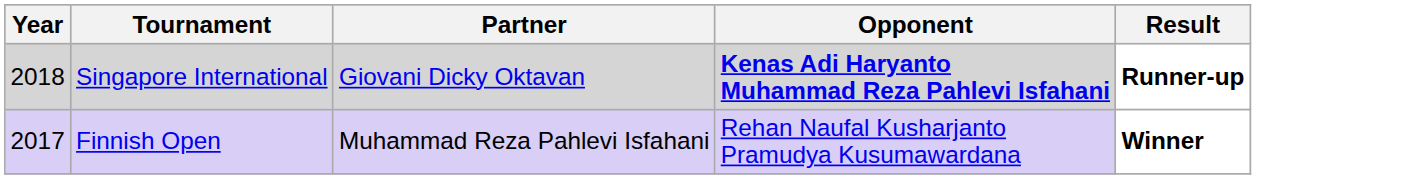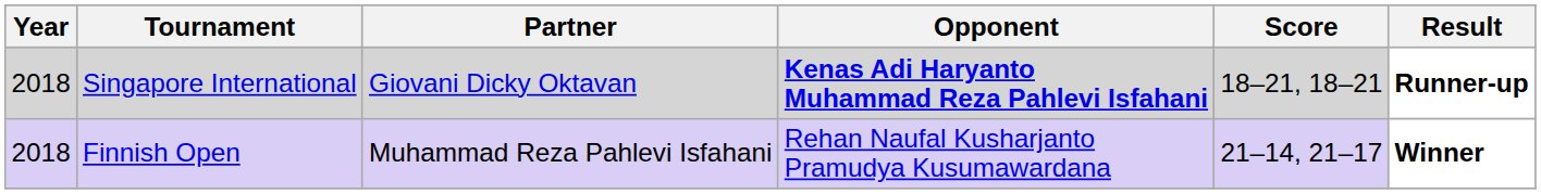 <table class="sortable wikitable" style="font-size: 90%">
 <tr>
 <th>Year</th>
 <th>Tournament</th>
 <th>Partner</th>
 <th>Opponent</th>
+<th>Score</th>
 <th>Result</th>
 </tr>
 <tr style="background:#D5D5D5">
 <td align="center">2018</td>
 <td align="left"><a href='#'>Singapore International</a></td>
 <td align="left"> <a href='#'>Giovani Dicky Oktavan</a></td>
 <td align="left"><strong> <a href='#'>Kenas Adi Haryanto</a><br> <a href='#'>Muhammad Reza Pahlevi Isfahani</a></strong></td>
+<td align="left">18–21, 18–21</td>
 <td style="text-align:left; background:white"> <strong>Runner-up</strong></td>
 </tr>
 <tr style="background:#D8CEF6">
-<td align="center">2017</td>
+<td align="center">2018</td>
 <td align="left"><a href='#'>Finnish Open</a></td>
 <td align="left"> Muhammad Reza Pahlevi Isfahani</td>
 <td align="left"> <a href='#'>Rehan Naufal Kusharjanto</a><br> <a href='#'>Pramudya Kusumawardana</a></td>
+<td align="left">21–14, 21–17</td>
 <td style="text-align:left; background:white"> <strong>Winner</strong></td>
 </tr>
 </table>
